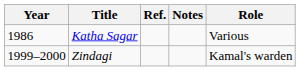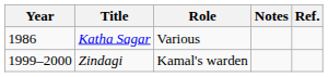 <table class="wikitable sortable">
 <tr>
 <th>Year</th>
 <th>Title</th>
+<th>Role</th>
+<th class="unsortable">Notes</th>
 <th class="unsortable">Ref.</th>
-<th class="unsortable">Notes</th>
-<th>Role</th>
 </tr>
 <tr>
 <td>1986</td>
 <td><em><a href='#'>Katha Sagar</a></em></td>
+<td>Various</td>
 <td></td>
 <td></td>
-<td>Various</td>
 </tr>
 <tr>
 <td>1999–2000</td>
 <td><em>Zindagi</em></td>
+<td>Kamal's warden</td>
 <td></td>
 <td></td>
-<td>Kamal's warden</td>
 </tr>
 </table>
